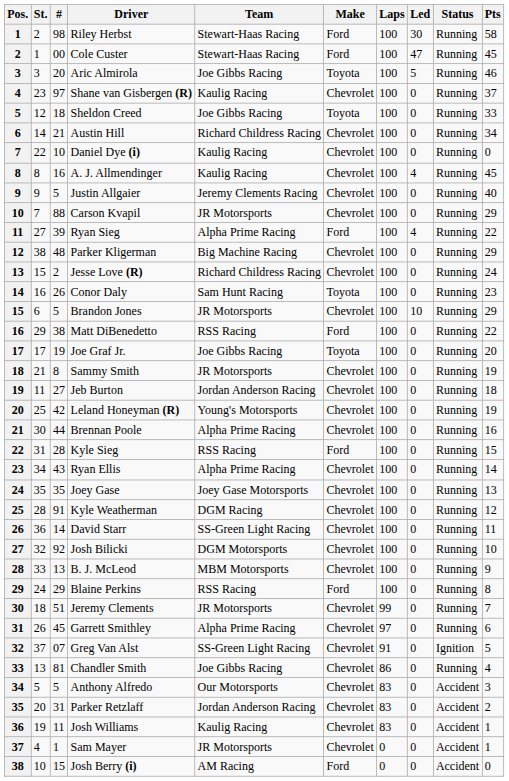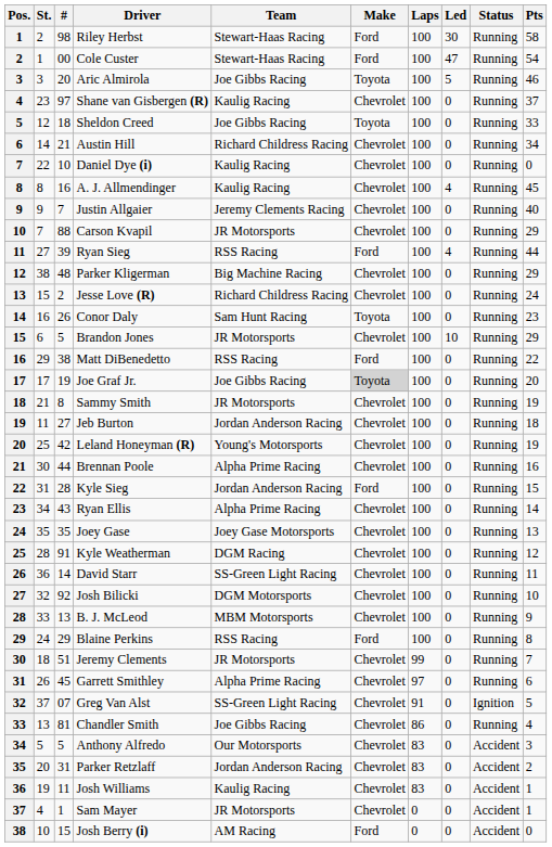 <table class="wikitable" style="font-size:95%">
 <tr>
 <th>Pos.</th>
 <th>St.</th>
 <th>#</th>
 <th>Driver</th>
 <th>Team</th>
 <th>Make</th>
 <th>Laps</th>
 <th>Led</th>
 <th>Status</th>
 <th>Pts</th>
 </tr>
 <tr>
 <th>1</th>
 <td>2</td>
 <td>98</td>
 <td>Riley Herbst</td>
 <td>Stewart-Haas Racing</td>
 <td>Ford</td>
 <td>100</td>
 <td>30</td>
 <td>Running</td>
 <td>58</td>
 </tr>
 <tr>
 <th>2</th>
 <td>1</td>
 <td>00</td>
 <td>Cole Custer</td>
 <td>Stewart-Haas Racing</td>
 <td>Ford</td>
 <td>100</td>
 <td>47</td>
 <td>Running</td>
-<td>45</td>
+<td>54</td>
 </tr>
 <tr>
 <th>3</th>
 <td>3</td>
 <td>20</td>
 <td>Aric Almirola</td>
 <td>Joe Gibbs Racing</td>
 <td>Toyota</td>
 <td>100</td>
 <td>5</td>
 <td>Running</td>
 <td>46</td>
 </tr>
 <tr>
 <th>4</th>
 <td>23</td>
 <td>97</td>
 <td>Shane van Gisbergen <strong>(R)</strong></td>
 <td>Kaulig Racing</td>
 <td>Chevrolet</td>
 <td>100</td>
 <td>0</td>
 <td>Running</td>
 <td>37</td>
 </tr>
 <tr>
 <th>5</th>
 <td>12</td>
 <td>18</td>
 <td>Sheldon Creed</td>
 <td>Joe Gibbs Racing</td>
 <td>Toyota</td>
 <td>100</td>
 <td>0</td>
 <td>Running</td>
 <td>33</td>
 </tr>
 <tr>
 <th>6</th>
 <td>14</td>
 <td>21</td>
 <td>Austin Hill</td>
 <td>Richard Childress Racing</td>
 <td>Chevrolet</td>
 <td>100</td>
 <td>0</td>
 <td>Running</td>
 <td>34</td>
 </tr>
 <tr>
 <th>7</th>
 <td>22</td>
 <td>10</td>
 <td>Daniel Dye <strong>(i)</strong></td>
 <td>Kaulig Racing</td>
 <td>Chevrolet</td>
 <td>100</td>
 <td>0</td>
 <td>Running</td>
 <td>0</td>
 </tr>
 <tr>
 <th>8</th>
 <td>8</td>
 <td>16</td>
 <td>A. J. Allmendinger</td>
 <td>Kaulig Racing</td>
 <td>Chevrolet</td>
 <td>100</td>
 <td>4</td>
 <td>Running</td>
 <td>45</td>
 </tr>
 <tr>
 <th>9</th>
 <td>9</td>
-<td>5</td>
+<td>7</td>
 <td>Justin Allgaier</td>
 <td>Jeremy Clements Racing</td>
 <td>Chevrolet</td>
 <td>100</td>
 <td>0</td>
 <td>Running</td>
 <td>40</td>
 </tr>
 <tr>
 <th>10</th>
 <td>7</td>
 <td>88</td>
 <td>Carson Kvapil</td>
 <td>JR Motorsports</td>
 <td>Chevrolet</td>
 <td>100</td>
 <td>0</td>
 <td>Running</td>
 <td>29</td>
 </tr>
 <tr>
 <th>11</th>
 <td>27</td>
 <td>39</td>
 <td>Ryan Sieg</td>
-<td>Alpha Prime Racing</td>
+<td>RSS Racing</td>
 <td>Ford</td>
 <td>100</td>
 <td>4</td>
 <td>Running</td>
-<td>22</td>
+<td>44</td>
 </tr>
 <tr>
 <th>12</th>
 <td>38</td>
 <td>48</td>
 <td>Parker Kligerman</td>
 <td>Big Machine Racing</td>
 <td>Chevrolet</td>
 <td>100</td>
 <td>0</td>
 <td>Running</td>
 <td>29</td>
 </tr>
 <tr>
 <th>13</th>
 <td>15</td>
 <td>2</td>
 <td>Jesse Love <strong>(R)</strong></td>
 <td>Richard Childress Racing</td>
 <td>Chevrolet</td>
 <td>100</td>
 <td>0</td>
 <td>Running</td>
 <td>24</td>
 </tr>
 <tr>
 <th>14</th>
 <td>16</td>
 <td>26</td>
 <td>Conor Daly</td>
 <td>Sam Hunt Racing</td>
 <td>Toyota</td>
 <td>100</td>
 <td>0</td>
 <td>Running</td>
 <td>23</td>
 </tr>
 <tr>
 <th>15</th>
 <td>6</td>
 <td>5</td>
 <td>Brandon Jones</td>
 <td>JR Motorsports</td>
 <td>Chevrolet</td>
 <td>100</td>
 <td>10</td>
 <td>Running</td>
 <td>29</td>
 </tr>
 <tr>
 <th>16</th>
 <td>29</td>
 <td>38</td>
 <td>Matt DiBenedetto</td>
 <td>RSS Racing</td>
 <td>Ford</td>
 <td>100</td>
 <td>0</td>
 <td>Running</td>
 <td>22</td>
 </tr>
 <tr>
 <th>17</th>
 <td>17</td>
 <td>19</td>
 <td>Joe Graf Jr.</td>
 <td>Joe Gibbs Racing</td>
-<td>Toyota</td>
+<td style="background: lightgrey;">Toyota</td>
 <td>100</td>
 <td>0</td>
 <td>Running</td>
 <td>20</td>
 </tr>
 <tr>
 <th>18</th>
 <td>21</td>
 <td>8</td>
 <td>Sammy Smith</td>
 <td>JR Motorsports</td>
 <td>Chevrolet</td>
 <td>100</td>
 <td>0</td>
 <td>Running</td>
 <td>19</td>
 </tr>
 <tr>
 <th>19</th>
 <td>11</td>
 <td>27</td>
 <td>Jeb Burton</td>
 <td>Jordan Anderson Racing</td>
 <td>Chevrolet</td>
 <td>100</td>
 <td>0</td>
 <td>Running</td>
 <td>18</td>
 </tr>
 <tr>
 <th>20</th>
 <td>25</td>
 <td>42</td>
 <td>Leland Honeyman <strong>(R)</strong></td>
 <td>Young's Motorsports</td>
 <td>Chevrolet</td>
 <td>100</td>
 <td>0</td>
 <td>Running</td>
 <td>19</td>
 </tr>
 <tr>
 <th>21</th>
 <td>30</td>
 <td>44</td>
 <td>Brennan Poole</td>
 <td>Alpha Prime Racing</td>
 <td>Chevrolet</td>
 <td>100</td>
 <td>0</td>
 <td>Running</td>
 <td>16</td>
 </tr>
 <tr>
 <th>22</th>
 <td>31</td>
 <td>28</td>
 <td>Kyle Sieg</td>
-<td>RSS Racing</td>
+<td>Jordan Anderson Racing</td>
 <td>Ford</td>
 <td>100</td>
 <td>0</td>
 <td>Running</td>
 <td>15</td>
 </tr>
 <tr>
 <th>23</th>
 <td>34</td>
 <td>43</td>
 <td>Ryan Ellis</td>
 <td>Alpha Prime Racing</td>
 <td>Chevrolet</td>
 <td>100</td>
 <td>0</td>
 <td>Running</td>
 <td>14</td>
 </tr>
 <tr>
 <th>24</th>
 <td>35</td>
 <td>35</td>
 <td>Joey Gase</td>
 <td>Joey Gase Motorsports</td>
 <td>Chevrolet</td>
 <td>100</td>
 <td>0</td>
 <td>Running</td>
 <td>13</td>
 </tr>
 <tr>
 <th>25</th>
 <td>28</td>
 <td>91</td>
 <td>Kyle Weatherman</td>
 <td>DGM Racing</td>
 <td>Chevrolet</td>
 <td>100</td>
 <td>0</td>
 <td>Running</td>
 <td>12</td>
 </tr>
 <tr>
 <th>26</th>
 <td>36</td>
 <td>14</td>
 <td>David Starr</td>
 <td>SS-Green Light Racing</td>
 <td>Chevrolet</td>
 <td>100</td>
 <td>0</td>
 <td>Running</td>
 <td>11</td>
 </tr>
 <tr>
 <th>27</th>
 <td>32</td>
 <td>92</td>
 <td>Josh Bilicki</td>
 <td>DGM Motorsports</td>
 <td>Chevrolet</td>
 <td>100</td>
 <td>0</td>
 <td>Running</td>
 <td>10</td>
 </tr>
 <tr>
 <th>28</th>
 <td>33</td>
 <td>13</td>
 <td>B. J. McLeod</td>
 <td>MBM Motorsports</td>
 <td>Chevrolet</td>
 <td>100</td>
 <td>0</td>
 <td>Running</td>
 <td>9</td>
 </tr>
 <tr>
 <th>29</th>
 <td>24</td>
 <td>29</td>
 <td>Blaine Perkins</td>
 <td>RSS Racing</td>
 <td>Ford</td>
 <td>100</td>
 <td>0</td>
 <td>Running</td>
 <td>8</td>
 </tr>
 <tr>
 <th>30</th>
 <td>18</td>
 <td>51</td>
 <td>Jeremy Clements</td>
 <td>JR Motorsports</td>
 <td>Chevrolet</td>
 <td>99</td>
 <td>0</td>
 <td>Running</td>
 <td>7</td>
 </tr>
 <tr>
 <th>31</th>
 <td>26</td>
 <td>45</td>
 <td>Garrett Smithley</td>
 <td>Alpha Prime Racing</td>
 <td>Chevrolet</td>
 <td>97</td>
 <td>0</td>
 <td>Running</td>
 <td>6</td>
 </tr>
 <tr>
 <th>32</th>
 <td>37</td>
 <td>07</td>
 <td>Greg Van Alst</td>
 <td>SS-Green Light Racing</td>
 <td>Chevrolet</td>
 <td>91</td>
 <td>0</td>
 <td>Ignition</td>
 <td>5</td>
 </tr>
 <tr>
 <th>33</th>
 <td>13</td>
 <td>81</td>
 <td>Chandler Smith</td>
 <td>Joe Gibbs Racing</td>
 <td>Chevrolet</td>
 <td>86</td>
 <td>0</td>
 <td>Running</td>
 <td>4</td>
 </tr>
 <tr>
 <th>34</th>
 <td>5</td>
 <td>5</td>
 <td>Anthony Alfredo</td>
 <td>Our Motorsports</td>
 <td>Chevrolet</td>
 <td>83</td>
 <td>0</td>
 <td>Accident</td>
 <td>3</td>
 </tr>
 <tr>
 <th>35</th>
 <td>20</td>
 <td>31</td>
 <td>Parker Retzlaff</td>
 <td>Jordan Anderson Racing</td>
 <td>Chevrolet</td>
 <td>83</td>
 <td>0</td>
 <td>Accident</td>
 <td>2</td>
 </tr>
 <tr>
 <th>36</th>
 <td>19</td>
 <td>11</td>
 <td>Josh Williams</td>
 <td>Kaulig Racing</td>
 <td>Chevrolet</td>
 <td>83</td>
 <td>0</td>
 <td>Accident</td>
 <td>1</td>
 </tr>
 <tr>
 <th>37</th>
 <td>4</td>
 <td>1</td>
 <td>Sam Mayer</td>
 <td>JR Motorsports</td>
 <td>Chevrolet</td>
 <td>0</td>
 <td>0</td>
 <td>Accident</td>
 <td>1</td>
 </tr>
 <tr>
 <th>38</th>
 <td>10</td>
 <td>15</td>
 <td>Josh Berry <strong>(i)</strong></td>
 <td>AM Racing</td>
 <td>Ford</td>
 <td>0</td>
 <td>0</td>
 <td>Accident</td>
 <td>0</td>
 </tr>
 </table>
